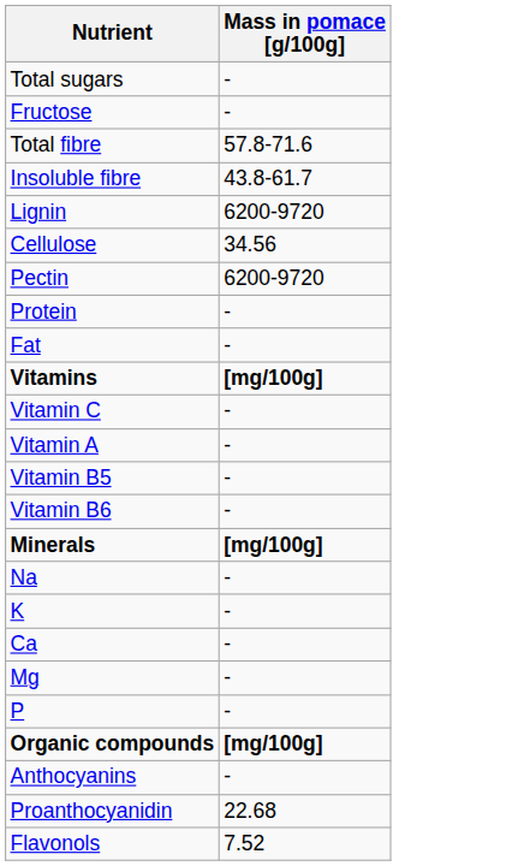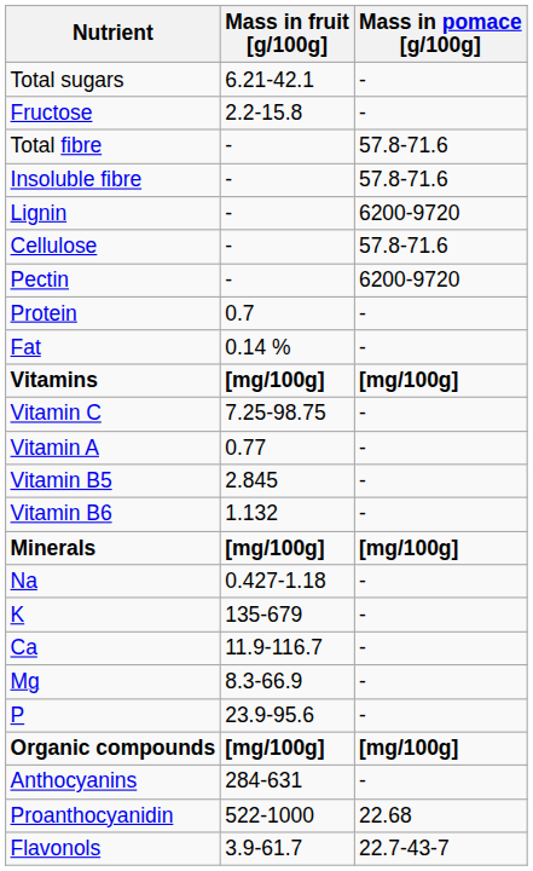 <table class="wikitable">
 <tr>
 <th>Nutrient</th>
+<th>Mass in fruit<br>[g/100g]</th>
 <th>Mass in <a href='#'>pomace</a><br>[g/100g]</th>
 </tr>
 <tr>
 <td>Total sugars</td>
+<td>6.21-42.1</td>
 <td>-</td>
 </tr>
 <tr>
 <td><a href='#'>Fructose</a></td>
+<td>2.2-15.8</td>
 <td>-</td>
 </tr>
 <tr>
 <td>Total <a href='#'>fibre</a></td>
+<td>-</td>
 <td>57.8-71.6</td>
 </tr>
 <tr>
 <td><a href='#'>Insoluble fibre</a></td>
-<td>43.8-61.7</td>
+<td>-</td>
+<td>57.8-71.6</td>
 </tr>
 <tr>
 <td><a href='#'>Lignin</a></td>
+<td>-</td>
 <td>6200-9720</td>
 </tr>
 <tr>
 <td><a href='#'>Cellulose</a></td>
-<td>34.56</td>
+<td>-</td>
+<td>57.8-71.6</td>
 </tr>
 <tr>
 <td><a href='#'>Pectin</a></td>
+<td>-</td>
 <td>6200-9720</td>
 </tr>
 <tr>
 <td><a href='#'>Protein</a></td>
+<td>0.7</td>
 <td>-</td>
 </tr>
 <tr>
 <td><a href='#'>Fat</a></td>
+<td>0.14 %</td>
 <td>-</td>
 </tr>
 <tr>
 <td><strong>Vitamins</strong></td>
 <td><strong>[mg/100g]</strong></td>
+<td><strong>[mg/100g]</strong></td>
 </tr>
 <tr>
 <td><a href='#'>Vitamin C</a></td>
+<td>7.25-98.75</td>
 <td>-</td>
 </tr>
 <tr>
 <td><a href='#'>Vitamin A</a></td>
+<td>0.77</td>
 <td>-</td>
 </tr>
 <tr>
 <td><a href='#'>Vitamin B5</a></td>
+<td>2.845</td>
 <td>-</td>
 </tr>
 <tr>
 <td><a href='#'>Vitamin B6</a></td>
+<td>1.132</td>
 <td>-</td>
 </tr>
 <tr>
 <td><strong>Minerals</strong></td>
 <td><strong>[mg/100g]</strong></td>
+<td><strong>[mg/100g]</strong></td>
 </tr>
 <tr>
 <td><a href='#'>Na</a></td>
+<td>0.427-1.18</td>
 <td>-</td>
 </tr>
 <tr>
 <td><a href='#'>K</a></td>
+<td>135-679</td>
 <td>-</td>
 </tr>
 <tr>
 <td><a href='#'>Ca</a></td>
+<td>11.9-116.7</td>
 <td>-</td>
 </tr>
 <tr>
 <td><a href='#'>Mg</a></td>
+<td>8.3-66.9</td>
 <td>-</td>
 </tr>
 <tr>
 <td><a href='#'>P</a></td>
+<td>23.9-95.6</td>
 <td>-</td>
 </tr>
 <tr>
 <td><strong>Organic compounds</strong></td>
 <td><strong>[mg/100g]</strong></td>
+<td><strong>[mg/100g]</strong></td>
 </tr>
 <tr>
 <td><a href='#'>Anthocyanins</a></td>
+<td>284-631</td>
 <td>-</td>
 </tr>
 <tr>
 <td><a href='#'>Proanthocyanidin</a></td>
+<td>522-1000</td>
 <td>22.68</td>
 </tr>
 <tr>
 <td><a href='#'>Flavonols</a></td>
-<td>7.52</td>
+<td>3.9-61.7</td>
+<td>22.7-43-7</td>
 </tr>
 </table>
